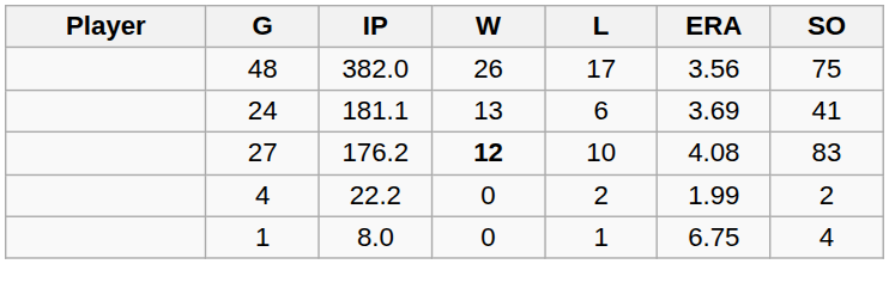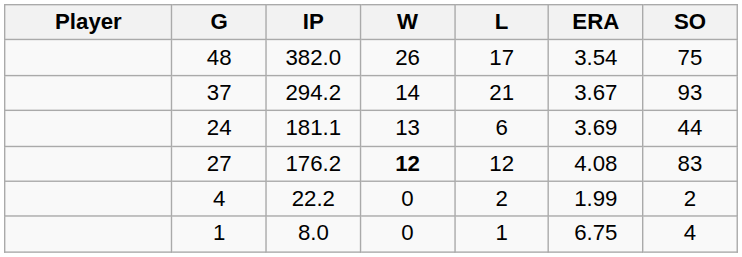 <table class="wikitable sortable">
 <tr>
 <th bgcolor="#DDDDFF" width="16%">Player</th>
 <th bgcolor="#DDDDFF" width="9%">G</th>
 <th bgcolor="#DDDDFF" width="9%">IP</th>
 <th bgcolor="#DDDDFF" width="9%">W</th>
 <th bgcolor="#DDDDFF" width="9%">L</th>
 <th bgcolor="#DDDDFF" width="9%">ERA</th>
 <th bgcolor="#DDDDFF" width="9%">SO</th>
 </tr>
 <tr align="center">
 <td></td>
 <td>48</td>
 <td>382.0</td>
 <td>26</td>
 <td>17</td>
-<td>3.56</td>
+<td>3.54</td>
 <td>75</td>
+</tr>
+<tr align="center">
+<td></td>
+<td>37</td>
+<td>294.2</td>
+<td>14</td>
+<td>21</td>
+<td>3.67</td>
+<td>93</td>
 </tr>
 <tr align="center">
 <td></td>
 <td>24</td>
 <td>181.1</td>
 <td>13</td>
 <td>6</td>
 <td>3.69</td>
-<td>41</td>
+<td>44</td>
 </tr>
 <tr align=center>
 <td></td>
 <td>27</td>
 <td>176.2</td>
 <td><strong>12</strong></td>
-<td>10</td>
+<td>12</td>
 <td>4.08</td>
 <td>83</td>
 </tr>
 <tr align="center">
 <td></td>
 <td>4</td>
 <td>22.2</td>
 <td>0</td>
 <td>2</td>
 <td>1.99</td>
 <td>2</td>
 </tr>
 <tr align="center">
 <td></td>
 <td>1</td>
 <td>8.0</td>
 <td>0</td>
 <td>1</td>
 <td>6.75</td>
 <td>4</td>
 </tr>
 </table>
